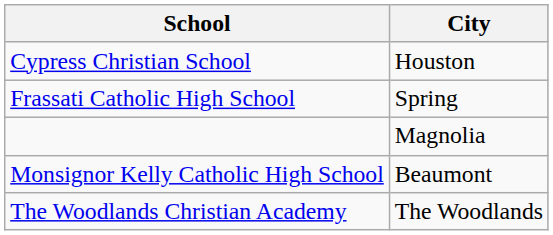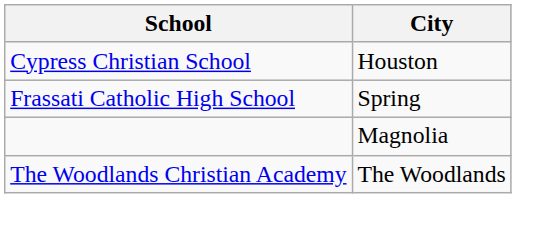 <table class="wikitable">
 <tr>
 <th>School</th>
 <th>City</th>
 </tr>
 <tr>
 <td><a href='#'>Cypress Christian School</a></td>
 <td>Houston</td>
 </tr>
 <tr>
 <td><a href='#'>Frassati Catholic High School</a></td>
 <td>Spring</td>
 </tr>
 <tr>
 <td></td>
 <td>Magnolia</td>
 </tr>
 <tr>
-<td><a href='#'>Monsignor Kelly Catholic High School</a></td>
-<td>Beaumont</td>
-</tr>
-<tr>
 <td><a href='#'>The Woodlands Christian Academy</a></td>
 <td>The Woodlands</td>
 </tr>
 </table>
